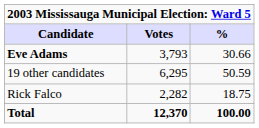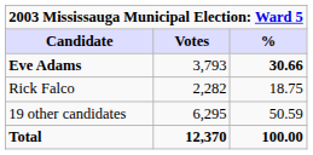 <table class="wikitable sortable">
 <tr>
 <td colspan="3" style="text-align:center;"><strong>2003 Mississauga Municipal Election: <a href='#'>Ward 5</a></strong></td>
 </tr>
 <tr>
 <th style="background:#ddf; width:150px;">Candidate</th>
 <th style="background:#ddf;">Votes</th>
 <th style="background:#ddf;">%</th>
 </tr>
 <tr>
 <td><strong>Eve Adams</strong></td>
 <td align=right>3,793</td>
-<td align=right>30.66</td>
+<td align=right><strong>30.66</strong></td>
+</tr>
+<tr>
+<td>Rick Falco</td>
+<td align=right>2,282</td>
+<td align=right>18.75</td>
 </tr>
 <tr>
 <td>19 other candidates</td>
 <td align=right>6,295</td>
 <td align=right>50.59</td>
 </tr>
 <tr>
-<td>Rick Falco</td>
-<td align=right>2,282</td>
-<td align=right>18.75</td>
-</tr>
-<tr>
 <td><strong>Total</strong></td>
 <td align=right><strong>12,370</strong></td>
 <td align=right><strong>100.00</strong></td>
 </tr>
 </table>
